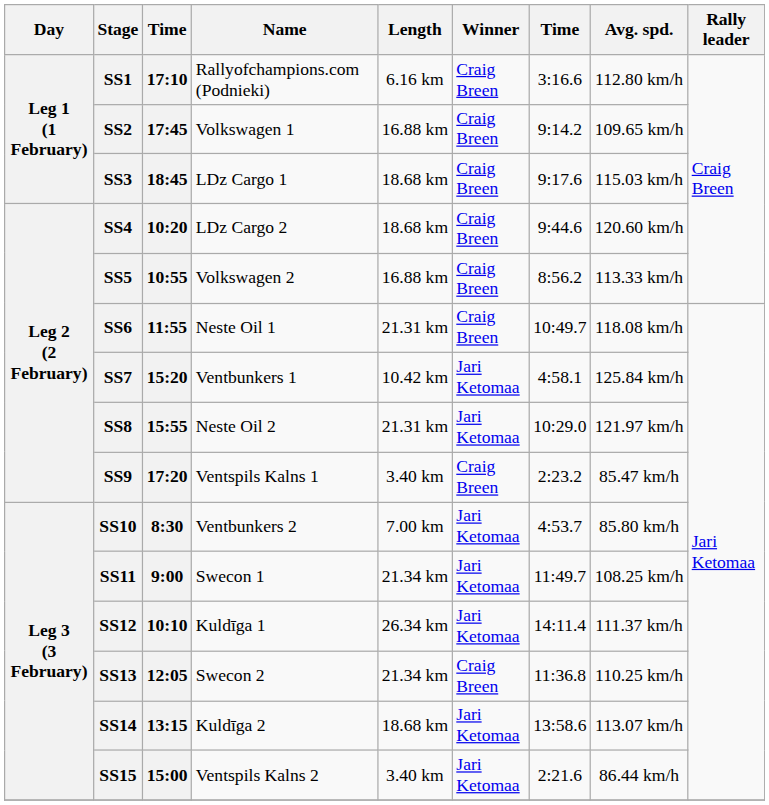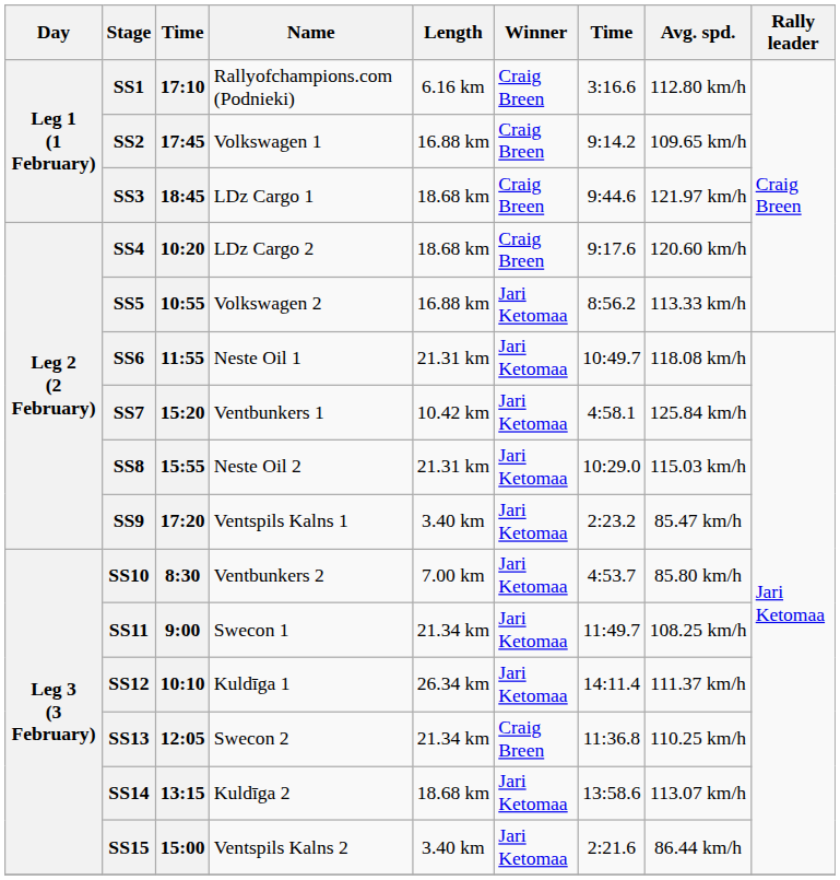 <table class="wikitable" width=100% style="text-align: center; font-size: 90%; max-width: 950px;">
 <tr>
 <th>Day</th>
 <th>Stage</th>
 <th>Time</th>
 <th>Name</th>
 <th>Length</th>
 <th>Winner</th>
 <th>Time</th>
 <th>Avg. spd.</th>
 <th>Rally leader</th>
 </tr>
 <tr>
 <th rowspan="3">Leg 1<br>(1 February)</th>
 <th>SS1</th>
 <th>17:10</th>
 <td align=left>Rallyofchampions.com (Podnieki)</td>
 <td>6.16 km</td>
 <td align=left> <a href='#'>Craig Breen</a></td>
 <td>3:16.6</td>
 <td>112.80 km/h</td>
 <td align=left rowspan=5> <a href='#'>Craig Breen</a></td>
 </tr>
 <tr>
 <th>SS2</th>
 <th>17:45</th>
 <td align=left>Volkswagen 1</td>
 <td>16.88 km</td>
 <td align=left> <a href='#'>Craig Breen</a></td>
 <td>9:14.2</td>
 <td>109.65 km/h</td>
 </tr>
 <tr>
 <th>SS3</th>
 <th>18:45</th>
 <td align=left>LDz Cargo 1</td>
 <td>18.68 km</td>
 <td align=left> <a href='#'>Craig Breen</a></td>
-<td>9:17.6</td>
-<td>115.03 km/h</td>
+<td>9:44.6</td>
+<td>121.97 km/h</td>
 </tr>
 <tr>
 <th rowspan="6">Leg 2<br>(2 February)</th>
 <th>SS4</th>
 <th>10:20</th>
 <td align=left>LDz Cargo 2</td>
 <td>18.68 km</td>
 <td align=left> <a href='#'>Craig Breen</a></td>
-<td>9:44.6</td>
+<td>9:17.6</td>
 <td>120.60 km/h</td>
 </tr>
 <tr>
 <th>SS5</th>
 <th>10:55</th>
 <td align=left>Volkswagen 2</td>
 <td>16.88 km</td>
-<td align=left> <a href='#'>Craig Breen</a></td>
+<td align=left> <a href='#'>Jari Ketomaa</a></td>
 <td>8:56.2</td>
 <td>113.33 km/h</td>
 </tr>
 <tr>
 <th>SS6</th>
 <th>11:55</th>
 <td align=left>Neste Oil 1</td>
 <td>21.31 km</td>
-<td align=left> <a href='#'>Craig Breen</a></td>
+<td align=left> <a href='#'>Jari Ketomaa</a></td>
 <td>10:49.7</td>
 <td>118.08 km/h</td>
 <td align=left rowspan=10> <a href='#'>Jari Ketomaa</a></td>
 </tr>
 <tr>
 <th>SS7</th>
 <th>15:20</th>
 <td align=left>Ventbunkers 1</td>
 <td>10.42 km</td>
 <td align=left> <a href='#'>Jari Ketomaa</a></td>
 <td>4:58.1</td>
 <td>125.84 km/h</td>
 </tr>
 <tr>
 <th>SS8</th>
 <th>15:55</th>
 <td align=left>Neste Oil 2</td>
 <td>21.31 km</td>
 <td align=left> <a href='#'>Jari Ketomaa</a></td>
 <td>10:29.0</td>
-<td>121.97 km/h</td>
+<td>115.03 km/h</td>
 </tr>
 <tr>
 <th>SS9</th>
 <th>17:20</th>
 <td align=left>Ventspils Kalns 1</td>
 <td>3.40 km</td>
-<td align=left> <a href='#'>Craig Breen</a></td>
+<td align=left> <a href='#'>Jari Ketomaa</a></td>
 <td>2:23.2</td>
 <td>85.47 km/h</td>
 </tr>
 <tr>
 <th rowspan="6">Leg 3<br>(3 February)</th>
 <th>SS10</th>
 <th>8:30</th>
 <td align=left>Ventbunkers 2</td>
 <td>7.00 km</td>
 <td align=left> <a href='#'>Jari Ketomaa</a></td>
 <td>4:53.7</td>
 <td>85.80 km/h</td>
 </tr>
 <tr>
 <th>SS11</th>
 <th>9:00</th>
 <td align=left>Swecon 1</td>
 <td>21.34 km</td>
 <td align=left> <a href='#'>Jari Ketomaa</a></td>
 <td>11:49.7</td>
 <td>108.25 km/h</td>
 </tr>
 <tr>
 <th>SS12</th>
 <th>10:10</th>
 <td align=left>Kuldīga 1</td>
 <td>26.34 km</td>
 <td align=left> <a href='#'>Jari Ketomaa</a></td>
 <td>14:11.4</td>
 <td>111.37 km/h</td>
 </tr>
 <tr>
 <th>SS13</th>
 <th>12:05</th>
 <td align=left>Swecon 2</td>
 <td>21.34 km</td>
 <td align=left> <a href='#'>Craig Breen</a></td>
 <td>11:36.8</td>
 <td>110.25 km/h</td>
 </tr>
 <tr>
 <th>SS14</th>
 <th>13:15</th>
 <td align=left>Kuldīga 2</td>
 <td>18.68 km</td>
 <td align=left> <a href='#'>Jari Ketomaa</a></td>
 <td>13:58.6</td>
 <td>113.07 km/h</td>
 </tr>
 <tr>
 <th>SS15</th>
 <th>15:00</th>
 <td align=left>Ventspils Kalns 2</td>
 <td>3.40 km</td>
 <td align=left> <a href='#'>Jari Ketomaa</a></td>
 <td>2:21.6</td>
 <td>86.44 km/h</td>
 </tr>
 <tr>
 </tr>
 </table>
